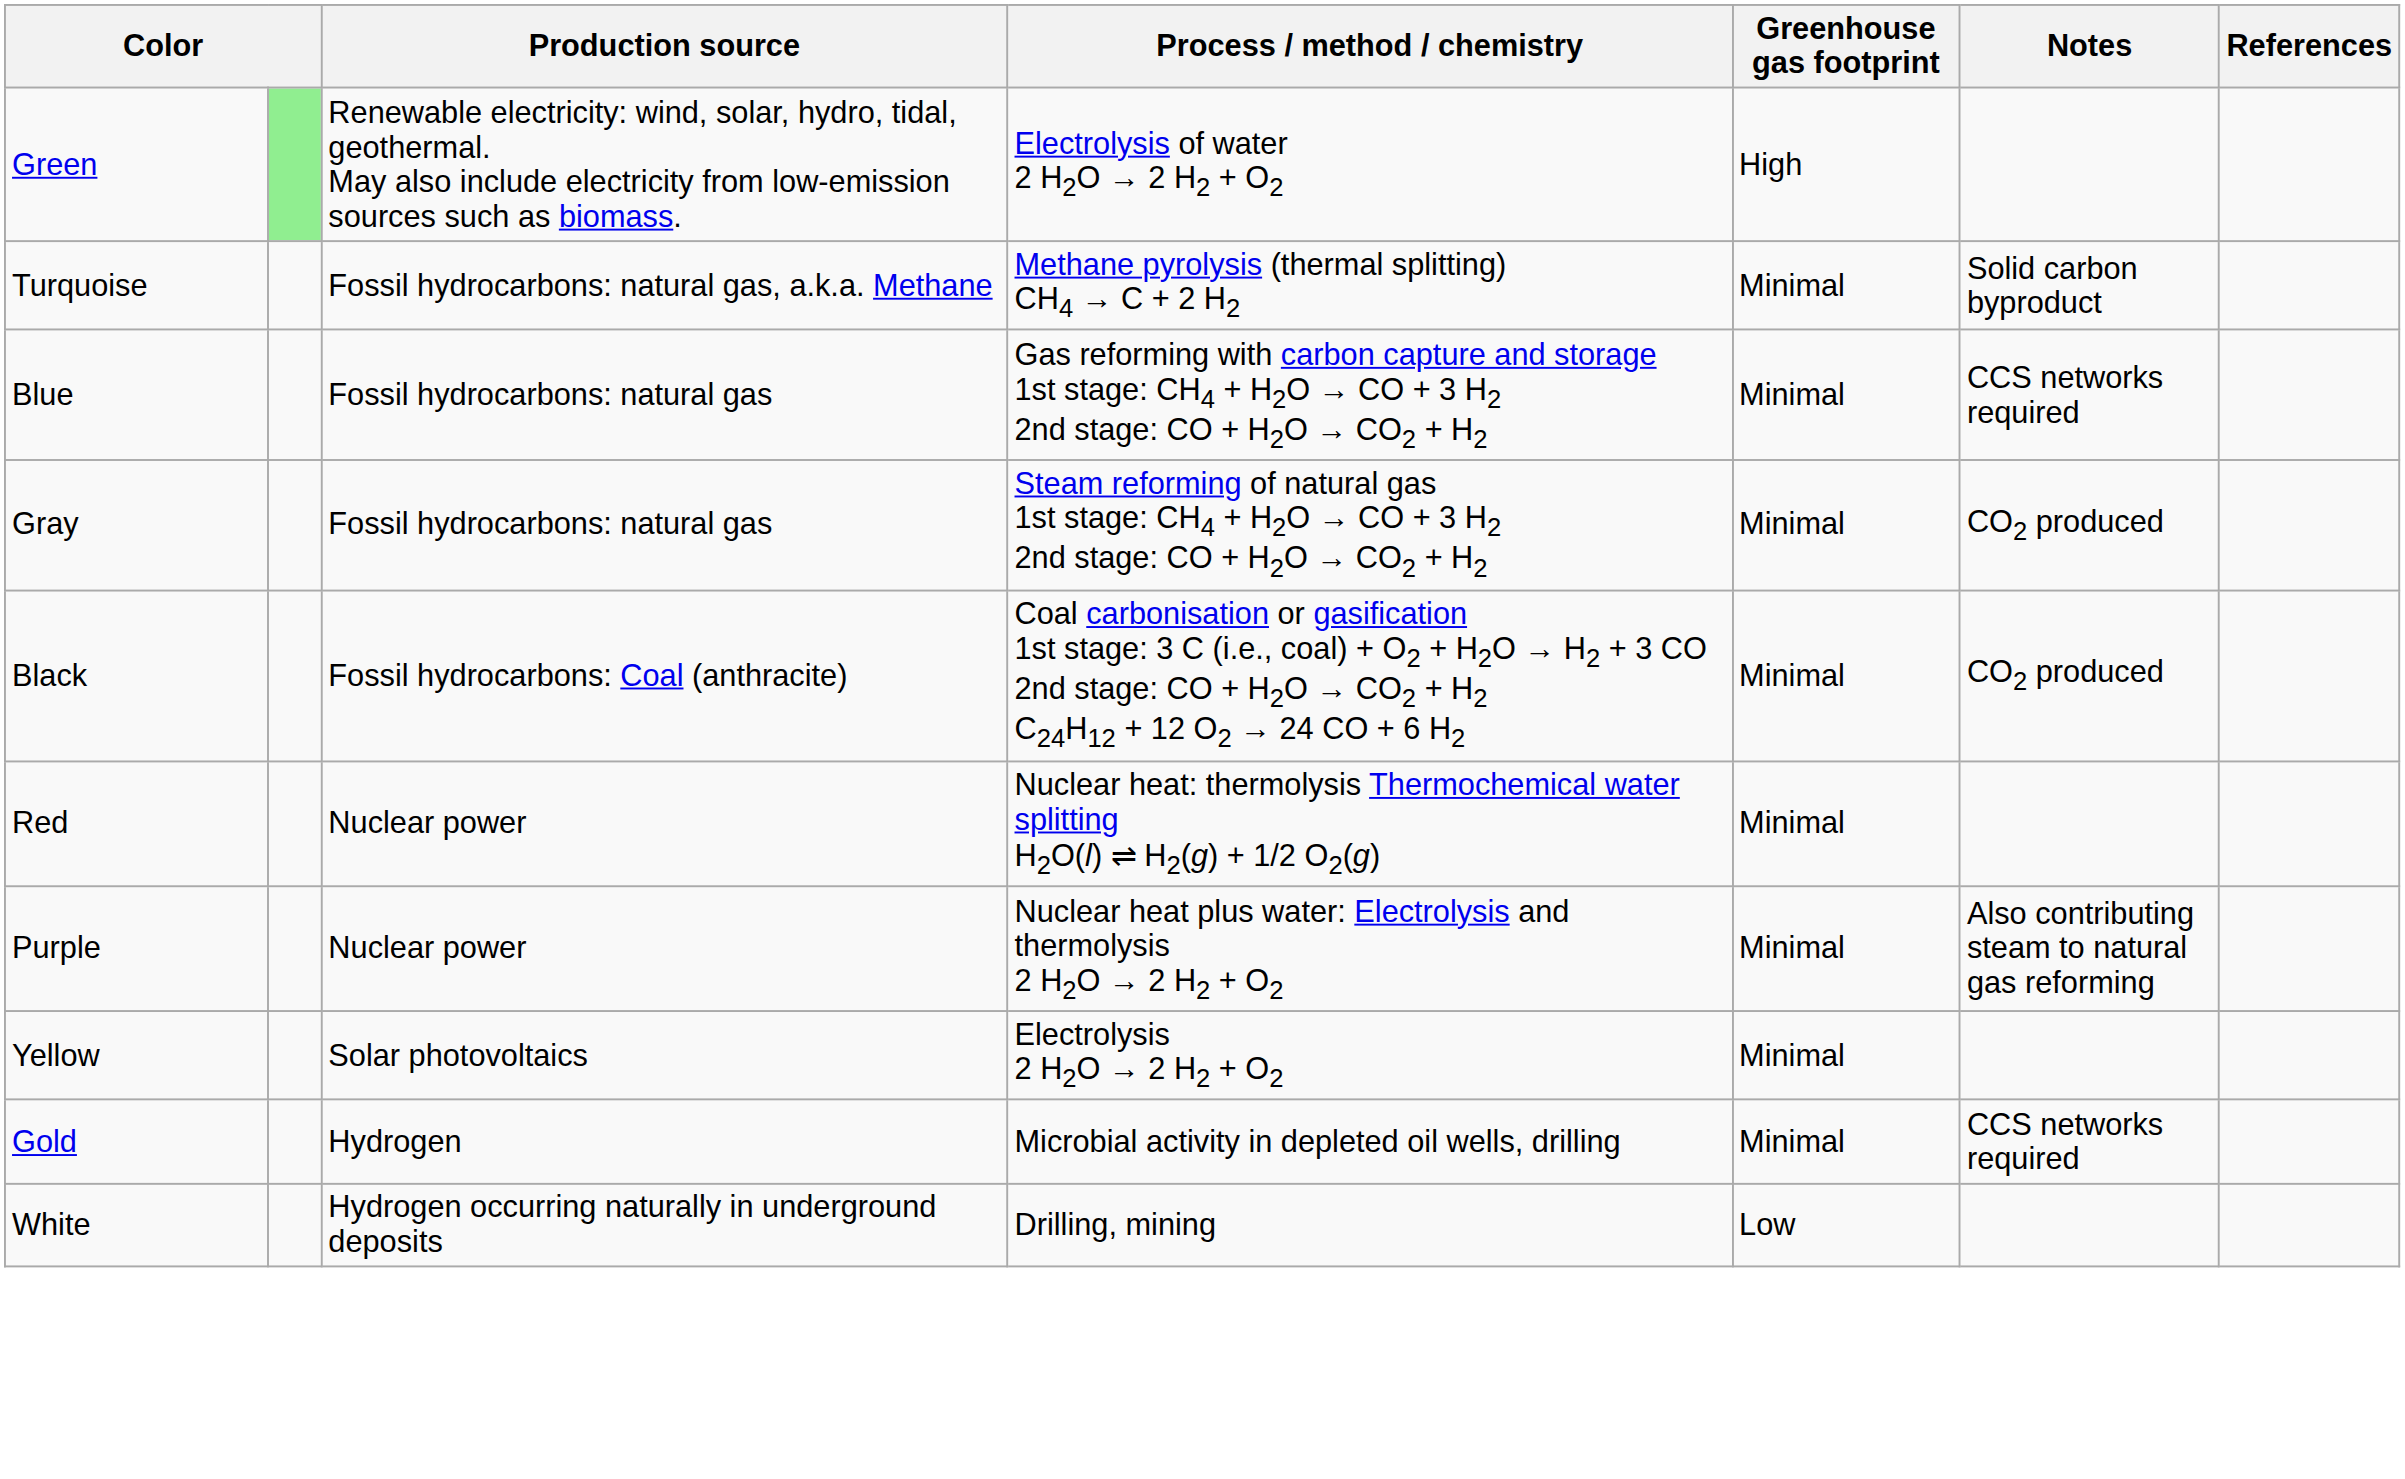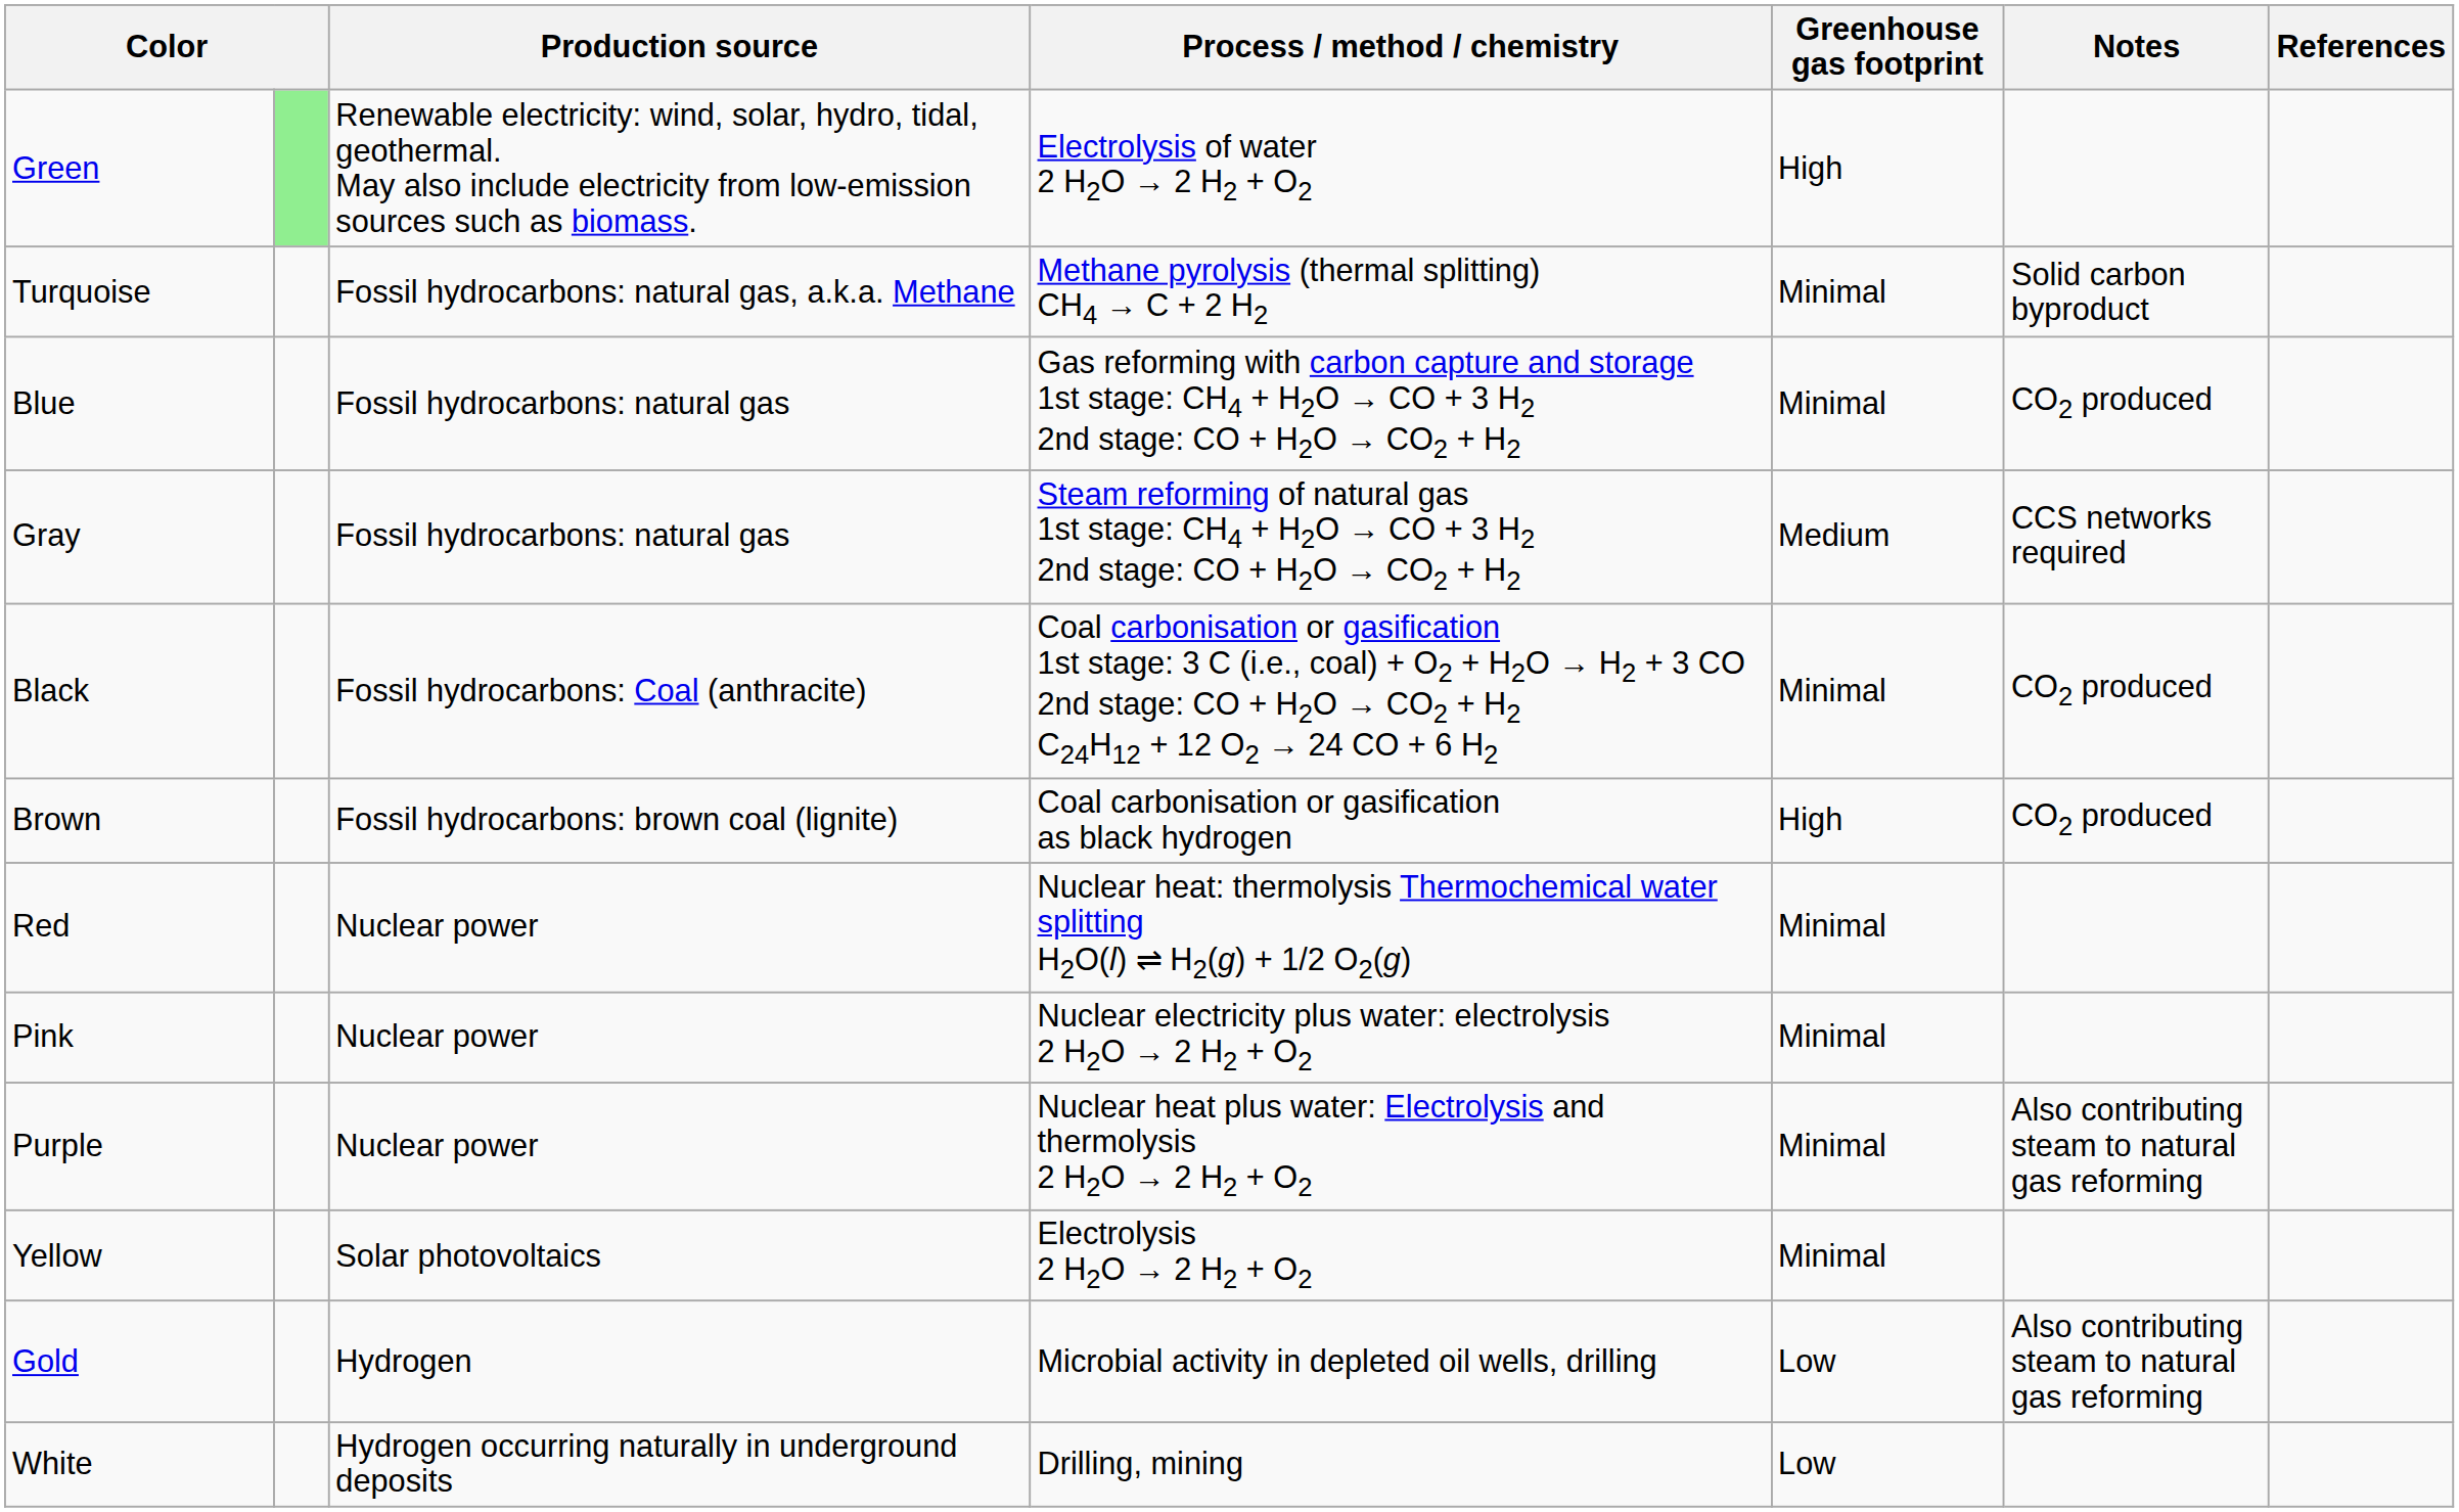 <table class="wikitable">
 <tr>
 <th colspan=2>Color</th>
 <th width=350>Production source</th>
 <th width=370>Process / method / chemistry</th>
 <th>Greenhouse gas footprint</th>
 <th>Notes</th>
 <th>References</th>
 </tr>
 <tr>
 <td width=130><a href='#'>Green</a></td>
 <td width=20 style="background:#90EE90;"></td>
 <td>Renewable electricity: wind, solar, hydro, tidal, geothermal.<br>May also include electricity from low-emission sources such as <a href='#'>biomass</a>.</td>
 <td><a href='#'>Electrolysis</a> of water<br>2 H<sub>2</sub>O → 2 H<sub>2</sub> + O<sub>2</sub></td>
 <td>High</td>
 <td></td>
 <td></td>
 </tr>
 <tr>
 <td>Turquoise</td>
 <td></td>
 <td>Fossil hydrocarbons: natural gas, a.k.a. <a href='#'>Methane</a></td>
 <td><a href='#'>Methane pyrolysis</a> (thermal splitting)<br>CH<sub>4</sub> → C + 2 H<sub>2</sub></td>
 <td>Minimal</td>
 <td>Solid carbon byproduct</td>
 <td> </td>
 </tr>
 <tr>
 <td>Blue</td>
 <td></td>
 <td>Fossil hydrocarbons: natural gas</td>
 <td>Gas reforming with <a href='#'>carbon capture and storage</a><br>1st stage: CH<sub>4</sub> + H<sub>2</sub>O → CO + 3 H<sub>2</sub><br>2nd stage: CO + H<sub>2</sub>O → CO<sub>2</sub> + H<sub>2</sub></td>
 <td>Minimal</td>
-<td>CCS networks required</td>
+<td>CO<sub>2</sub> produced</td>
 <td></td>
 </tr>
 <tr>
 <td>Gray</td>
 <td></td>
 <td>Fossil hydrocarbons: natural gas</td>
 <td><a href='#'>Steam reforming</a> of natural gas<br>1st stage: CH<sub>4</sub> + H<sub>2</sub>O → CO + 3 H<sub>2</sub><br>2nd stage: CO + H<sub>2</sub>O → CO<sub>2</sub> + H<sub>2</sub></td>
-<td>Minimal</td>
-<td>CO<sub>2</sub> produced</td>
+<td>Medium</td>
+<td>CCS networks required</td>
 <td>  </td>
 </tr>
 <tr>
 <td>Black</td>
 <td></td>
 <td>Fossil hydrocarbons: <a href='#'>Coal</a> (anthracite)</td>
 <td>Coal <a href='#'>carbonisation</a> or <a href='#'>gasification</a><br>1st stage: 3 C (i.e., coal) + O<sub>2</sub> + H<sub>2</sub>O → H<sub>2</sub> + 3 CO<br>2nd stage: CO + H<sub>2</sub>O → CO<sub>2</sub> + H<sub>2</sub><br>C<sub>24</sub>H<sub>12</sub> + 12 O<sub>2</sub> → 24 CO + 6 H<sub>2</sub></td>
 <td>Minimal</td>
 <td>CO<sub>2</sub> produced</td>
 <td></td>
 </tr>
 <tr>
+<td>Brown</td>
+<td></td>
+<td>Fossil hydrocarbons: brown coal (lignite)</td>
+<td>Coal carbonisation or gasification<br>as black hydrogen</td>
+<td>High</td>
+<td>CO<sub>2</sub> produced</td>
+<td></td>
+</tr>
+<tr>
 <td>Red</td>
 <td></td>
 <td>Nuclear power</td>
 <td>Nuclear heat: thermolysis <a href='#'>Thermochemical water splitting</a><br>H<sub>2</sub>O(<em>l</em>) ⇌ H<sub>2</sub>(<em>g</em>) + 1/2 O<sub>2</sub>(<em>g</em>)  </td>
+<td>Minimal</td>
+<td></td>
+<td></td>
+</tr>
+<tr>
+<td>Pink</td>
+<td></td>
+<td>Nuclear power</td>
+<td>Nuclear electricity plus water: electrolysis<br>2 H<sub>2</sub>O → 2 H<sub>2</sub> + O<sub>2</sub></td>
 <td>Minimal</td>
 <td></td>
 <td></td>
 </tr>
 <tr>
 <td>Purple</td>
 <td></td>
 <td>Nuclear power</td>
 <td>Nuclear heat plus water: <a href='#'>Electrolysis</a> and thermolysis<br>2 H<sub>2</sub>O → 2 H<sub>2</sub> + O<sub>2</sub></td>
 <td>Minimal</td>
 <td>Also contributing steam to natural gas reforming</td>
 <td></td>
 </tr>
 <tr>
 <td>Yellow</td>
 <td></td>
 <td>Solar photovoltaics</td>
 <td>Electrolysis<br>2 H<sub>2</sub>O → 2 H<sub>2</sub> + O<sub>2</sub></td>
 <td>Minimal</td>
 <td></td>
 <td></td>
 </tr>
 <tr>
 <td><a href='#'>Gold</a></td>
 <td></td>
 <td>Hydrogen</td>
 <td>Microbial activity in depleted oil wells, drilling</td>
-<td>Minimal</td>
-<td>CCS networks required</td>
+<td>Low</td>
+<td>Also contributing steam to natural gas reforming</td>
 <td></td>
 </tr>
 <tr>
 <td>White</td>
 <td></td>
 <td>Hydrogen occurring naturally in underground deposits</td>
 <td>Drilling, mining</td>
 <td>Low</td>
 <td></td>
 <td></td>
 </tr>
 </table>
